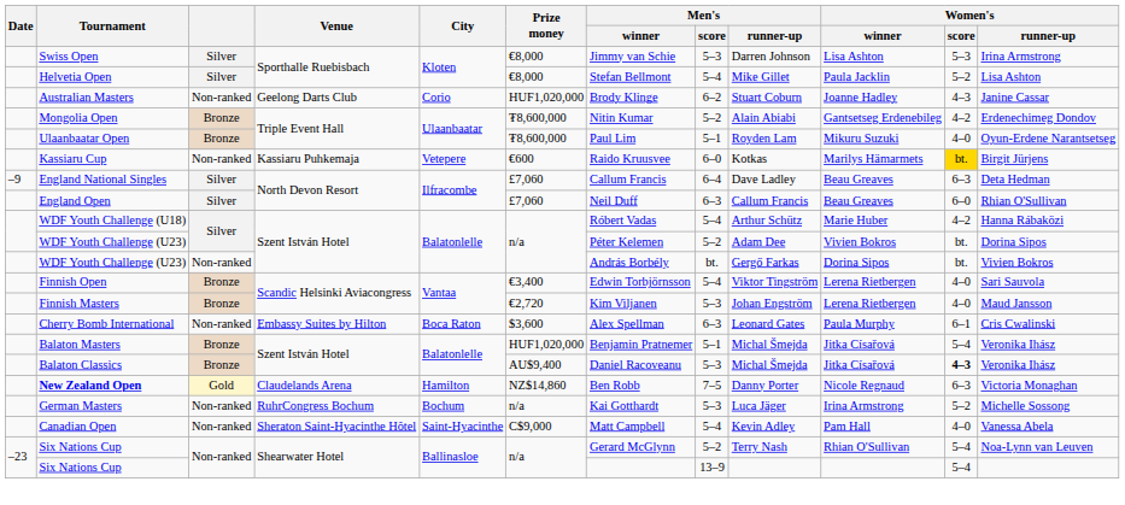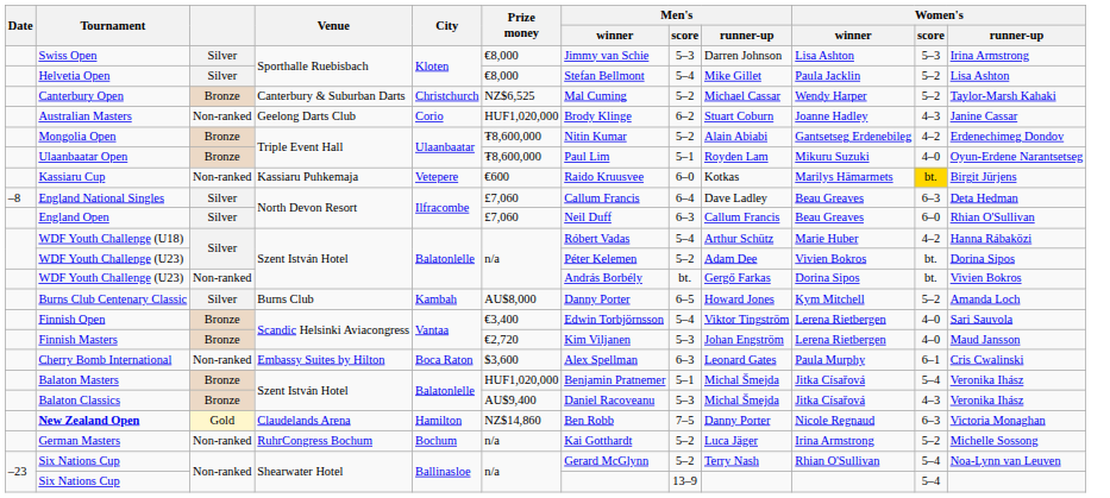 <table class="wikitable sortable" style="font-size: 85%">
 <tr>
 <th rowspan="2">Date</th>
 <th rowspan="2">Tournament</th>
 <th rowspan="2"></th>
 <th rowspan="2">Venue</th>
 <th rowspan="2">City</th>
 <th rowspan="2" class=unsortable>Prize<br>money</th>
 <th colspan="3">Men's</th>
 <th colspan="3">Women's</th>
 </tr>
 <tr>
 <th>winner</th>
 <th class=unsortable>score</th>
 <th>runner-up</th>
 <th>winner</th>
 <th class=unsortable>score</th>
 <th>runner-up</th>
 </tr>
 <tr>
 <td></td>
 <td><a href='#'>Swiss Open</a></td>
 <td bgcolor="f2f2f2" align="center">Silver</td>
 <td rowspan=2>Sporthalle Ruebisbach</td>
 <td rowspan=2> <a href='#'>Kloten</a></td>
 <td>€8,000</td>
 <td> <a href='#'>Jimmy van Schie</a></td>
 <td align="center">5–3</td>
 <td> Darren Johnson</td>
 <td> <a href='#'>Lisa Ashton</a></td>
 <td align="center">5–3</td>
 <td> <a href='#'>Irina Armstrong</a></td>
 </tr>
 <tr>
 <td></td>
 <td><a href='#'>Helvetia Open</a></td>
 <td bgcolor="f2f2f2" align="center">Silver</td>
 <td>€8,000</td>
 <td> <a href='#'>Stefan Bellmont</a></td>
 <td align="center">5–4</td>
 <td> <a href='#'>Mike Gillet</a></td>
 <td> <a href='#'>Paula Jacklin</a></td>
 <td align="center">5–2</td>
 <td> <a href='#'>Lisa Ashton</a></td>
+</tr>
+<tr>
+<td></td>
+<td><a href='#'>Canterbury Open</a></td>
+<td bgcolor="ecd9c6" align="center">Bronze</td>
+<td>Canterbury & Suburban Darts </td>
+<td> <a href='#'>Christchurch</a></td>
+<td>NZ$6,525</td>
+<td> <a href='#'>Mal Cuming</a></td>
+<td align="center">5–2</td>
+<td> <a href='#'>Michael Cassar</a></td>
+<td> <a href='#'>Wendy Harper</a></td>
+<td align="center">5–2</td>
+<td> <a href='#'>Taylor-Marsh Kahaki</a></td>
 </tr>
 <tr>
 <td></td>
 <td><a href='#'>Australian Masters</a></td>
 <td align="center">Non-ranked</td>
 <td>Geelong Darts Club</td>
 <td> <a href='#'>Corio</a></td>
 <td>HUF1,020,000</td>
 <td> <a href='#'>Brody Klinge</a></td>
 <td align="center">6–2</td>
 <td> <a href='#'>Stuart Coburn</a></td>
 <td> <a href='#'>Joanne Hadley</a></td>
 <td align="center">4–3</td>
 <td> <a href='#'>Janine Cassar</a></td>
 </tr>
 <tr>
 <td></td>
 <td><a href='#'>Mongolia Open</a></td>
 <td bgcolor="ecd9c6" align="center">Bronze</td>
 <td rowspan=2>Triple Event Hall</td>
 <td rowspan=2> <a href='#'>Ulaanbaatar</a></td>
 <td>₮8,600,000</td>
 <td> <a href='#'>Nitin Kumar</a></td>
 <td align="center">5–2</td>
 <td> <a href='#'>Alain Abiabi</a></td>
 <td> <a href='#'>Gantsetseg Erdenebileg</a></td>
 <td align="center">4–2</td>
 <td> <a href='#'>Erdenechimeg Dondov</a></td>
 </tr>
 <tr>
 <td></td>
 <td><a href='#'>Ulaanbaatar Open</a></td>
 <td bgcolor="ecd9c6" align="center">Bronze</td>
 <td>₮8,600,000</td>
 <td> <a href='#'>Paul Lim</a></td>
 <td align="center">5–1</td>
 <td> <a href='#'>Royden Lam</a></td>
 <td> <a href='#'>Mikuru Suzuki</a></td>
 <td align="center">4–0</td>
 <td> <a href='#'>Oyun-Erdene Narantsetseg</a></td>
 </tr>
 <tr>
 <td></td>
 <td><a href='#'>Kassiaru Cup</a></td>
 <td align="center">Non-ranked</td>
 <td>Kassiaru Puhkemaja</td>
 <td> <a href='#'>Vetepere</a></td>
 <td>€600</td>
 <td> <a href='#'>Raido Kruusvee</a></td>
 <td align="center">6–0</td>
 <td> Kotkas</td>
 <td> <a href='#'>Marilys Hämarmets</a></td>
 <td align="center" style="background: gold;">bt.</td>
 <td> <a href='#'>Birgit Jürjens</a></td>
 </tr>
 <tr>
-<td>–9</td>
+<td>–8</td>
 <td><a href='#'>England National Singles</a></td>
 <td bgcolor="f2f2f2" align="center">Silver</td>
 <td rowspan=2>North Devon Resort</td>
 <td rowspan=2> <a href='#'>Ilfracombe</a></td>
 <td>£7,060</td>
 <td> <a href='#'>Callum Francis</a></td>
 <td align="center">6–4</td>
 <td> Dave Ladley</td>
 <td> <a href='#'>Beau Greaves</a></td>
 <td align="center">6–3</td>
 <td> <a href='#'>Deta Hedman</a></td>
 </tr>
 <tr>
 <td></td>
 <td><a href='#'>England Open</a></td>
 <td bgcolor="f2f2f2" align="center">Silver</td>
 <td>£7,060</td>
 <td> <a href='#'>Neil Duff</a></td>
 <td align="center">6–3</td>
 <td> <a href='#'>Callum Francis</a></td>
 <td> <a href='#'>Beau Greaves</a></td>
 <td align="center">6–0</td>
 <td> <a href='#'>Rhian O'Sullivan</a></td>
 </tr>
 <tr>
 <td rowspan=2></td>
 <td><a href='#'>WDF Youth Challenge</a> (U18)</td>
 <td rowspan=2 bgcolor="f2f2f2" align="center">Silver</td>
 <td rowspan=3>Szent István Hotel</td>
 <td rowspan=3> <a href='#'>Balatonlelle</a></td>
 <td rowspan=3>n/a</td>
 <td> <a href='#'>Róbert Vadas</a></td>
 <td align="center">5–4</td>
 <td> <a href='#'>Arthur Schütz</a></td>
 <td> <a href='#'>Marie Huber</a></td>
 <td align="center">4–2</td>
 <td> <a href='#'>Hanna Rábaközi</a></td>
 </tr>
 <tr>
 <td><a href='#'>WDF Youth Challenge</a> (U23)</td>
 <td> <a href='#'>Péter Kelemen</a></td>
 <td align="center">5–2</td>
 <td> <a href='#'>Adam Dee</a></td>
 <td> <a href='#'>Vivien Bokros</a></td>
 <td align="center">bt.</td>
 <td> <a href='#'>Dorina Sipos</a></td>
 </tr>
 <tr>
 <td></td>
 <td><a href='#'>WDF Youth Challenge</a> (U23)</td>
 <td align="center">Non-ranked</td>
 <td> <a href='#'>András Borbély</a></td>
 <td align="center">bt.</td>
 <td> <a href='#'>Gergő Farkas</a></td>
 <td> <a href='#'>Dorina Sipos</a></td>
 <td align="center">bt.</td>
 <td> <a href='#'>Vivien Bokros</a></td>
+</tr>
+<tr>
+<td></td>
+<td><a href='#'>Burns Club Centenary Classic</a></td>
+<td bgcolor="f2f2f2" align="center">Silver</td>
+<td>Burns Club</td>
+<td> <a href='#'>Kambah</a></td>
+<td>AU$8,000</td>
+<td> <a href='#'>Danny Porter</a></td>
+<td align="center">6–5</td>
+<td> <a href='#'>Howard Jones</a></td>
+<td> <a href='#'>Kym Mitchell</a></td>
+<td align="center">5–2</td>
+<td> <a href='#'>Amanda Loch</a></td>
 </tr>
 <tr>
 <td></td>
 <td><a href='#'>Finnish Open</a></td>
 <td bgcolor="ecd9c6" align="center">Bronze</td>
 <td rowspan=2><a href='#'>Scandic</a> Helsinki Aviacongress</td>
 <td rowspan=2> <a href='#'>Vantaa</a></td>
 <td>€3,400</td>
 <td> <a href='#'>Edwin Torbjörnsson</a></td>
 <td align="center">5–4</td>
 <td> <a href='#'>Viktor Tingström</a></td>
 <td> <a href='#'>Lerena Rietbergen</a></td>
 <td align="center">4–0</td>
 <td> <a href='#'>Sari Sauvola</a></td>
 </tr>
 <tr>
 <td></td>
 <td><a href='#'>Finnish Masters</a></td>
 <td bgcolor="ecd9c6" align="center">Bronze</td>
 <td>€2,720</td>
 <td> <a href='#'>Kim Viljanen</a></td>
 <td align="center">5–3</td>
 <td> <a href='#'>Johan Engström</a></td>
 <td> <a href='#'>Lerena Rietbergen</a></td>
 <td align="center">4–0</td>
 <td> <a href='#'>Maud Jansson</a></td>
 </tr>
 <tr>
 <td></td>
 <td><a href='#'>Cherry Bomb International</a></td>
 <td align="center">Non-ranked</td>
 <td><a href='#'>Embassy Suites by Hilton</a></td>
 <td> <a href='#'>Boca Raton</a></td>
 <td>$3,600</td>
 <td> <a href='#'>Alex Spellman</a></td>
 <td align="center">6–3</td>
 <td> <a href='#'>Leonard Gates</a></td>
 <td> <a href='#'>Paula Murphy</a></td>
 <td align="center">6–1</td>
 <td> <a href='#'>Cris Cwalinski</a></td>
 </tr>
 <tr>
 <td></td>
 <td><a href='#'>Balaton Masters</a></td>
 <td bgcolor="ecd9c6" align="center">Bronze</td>
 <td rowspan=2>Szent István Hotel</td>
 <td rowspan=2> <a href='#'>Balatonlelle</a></td>
 <td>HUF1,020,000</td>
 <td> <a href='#'>Benjamin Pratnemer</a></td>
 <td align="center">5–1</td>
 <td> <a href='#'>Michal Šmejda</a></td>
 <td> <a href='#'>Jitka Císařová</a></td>
 <td align="center">5–4</td>
 <td> <a href='#'>Veronika Ihász</a></td>
 </tr>
 <tr>
 <td></td>
 <td><a href='#'>Balaton Classics</a></td>
 <td bgcolor="ecd9c6" align="center">Bronze</td>
 <td>AU$9,400</td>
 <td> <a href='#'>Daniel Racoveanu</a></td>
 <td align="center">5–3</td>
 <td> <a href='#'>Michal Šmejda</a></td>
 <td> <a href='#'>Jitka Císařová</a></td>
-<td align="center"><strong>4–3</strong></td>
+<td align="center">4–3</td>
 <td> <a href='#'>Veronika Ihász</a></td>
 </tr>
 <tr>
 <td></td>
 <td><strong><a href='#'>New Zealand Open</a></strong></td>
 <td bgcolor="fff7cc" align="center">Gold</td>
 <td><a href='#'>Claudelands Arena</a></td>
 <td> <a href='#'>Hamilton</a></td>
 <td>NZ$14,860</td>
 <td> <a href='#'>Ben Robb</a></td>
 <td align="center">7–5</td>
 <td> <a href='#'>Danny Porter</a></td>
 <td> <a href='#'>Nicole Regnaud</a></td>
 <td align="center">6–3</td>
 <td> <a href='#'>Victoria Monaghan</a></td>
 </tr>
 <tr>
 <td></td>
 <td><a href='#'>German Masters</a></td>
 <td align="center">Non-ranked</td>
 <td><a href='#'>RuhrCongress Bochum</a></td>
 <td> <a href='#'>Bochum</a></td>
 <td>n/a</td>
 <td> <a href='#'>Kai Gotthardt</a></td>
-<td align="center">5–3</td>
+<td align="center">5–2</td>
 <td> <a href='#'>Luca Jäger</a></td>
 <td> <a href='#'>Irina Armstrong</a></td>
 <td align="center">5–2</td>
 <td> <a href='#'>Michelle Sossong</a></td>
-</tr>
-<tr>
-<td></td>
-<td><a href='#'>Canadian Open</a></td>
-<td align="center">Non-ranked</td>
-<td><a href='#'>Sheraton Saint-Hyacinthe Hôtel</a></td>
-<td> <a href='#'>Saint-Hyacinthe</a></td>
-<td>C$9,000</td>
-<td> <a href='#'>Matt Campbell</a></td>
-<td align="center">5–4</td>
-<td> <a href='#'>Kevin Adley</a></td>
-<td> <a href='#'>Pam Hall</a></td>
-<td align="center">4–0</td>
-<td> <a href='#'>Vanessa Abela</a></td>
 </tr>
 <tr>
 <td rowspan=2>–23</td>
 <td><a href='#'>Six Nations Cup</a> <strong></strong></td>
 <td rowspan=2 align="center">Non-ranked</td>
 <td rowspan=2>Shearwater Hotel</td>
 <td rowspan=2> <a href='#'>Ballinasloe</a></td>
 <td rowspan=2>n/a</td>
 <td> <a href='#'>Gerard McGlynn</a></td>
 <td align="center">5–2</td>
 <td> <a href='#'>Terry Nash</a></td>
 <td> <a href='#'>Rhian O'Sullivan</a></td>
 <td align="center">5–4</td>
 <td> <a href='#'>Noa-Lynn van Leuven</a></td>
 </tr>
 <tr>
 <td><a href='#'>Six Nations Cup</a> <strong></strong></td>
 <td></td>
 <td align="center">13–9</td>
 <td></td>
 <td></td>
 <td align="center">5–4</td>
 <td></td>
 </tr>
 </table>
